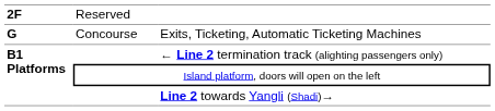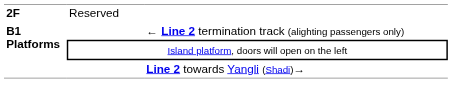 <table border="0" cellspacing="0" cellpadding="3">
 <tr>
 <td style="border-top:solid 1px gray;" width="80" valign="top"><strong>2F</strong></td>
 <td style="border-top:solid 1px gray;" width="100" valign="top">Reserved</td>
 <td style="border-top:solid 1px gray;" width="410" valign="top"></td>
-</tr>
-<tr>
-<td style="border-bottom:solid 1px gray; border-top:solid 1px gray;" valign="top" width="50"><strong>G</strong></td>
-<td style="border-bottom:solid 1px gray; border-top:solid 1px gray;" valign="top" width="100">Concourse</td>
-<td style="border-bottom:solid 1px gray; border-top:solid 1px gray;" valign="top" width="390">Exits, Ticketing, Automatic Ticketing Machines</td>
 </tr>
 <tr>
 <td rowspan="3" style="border-bottom:solid 1px gray;" valign="top"><strong>B1<br>Platforms</strong></td>
 <td></td>
 <td><span>←</span> <a href='#'><span><span><strong>Line 2</strong></span></span></a> termination track <small>(alighting passengers only)</small></td>
 </tr>
 <tr>
 <td colspan="2" style="border-right:solid 2px black;border-left:solid 2px black;border-top:solid 2px black;border-bottom:solid 2px black;text-align:center;"><small><a href='#'>Island platform</a>, doors will open on the left</small></td>
 </tr>
 <tr>
 <td style="border-bottom:solid 1px gray;"></td>
 <td style="border-bottom:solid 1px gray;"> <a href='#'><span><span><strong>Line 2</strong></span></span></a> towards <a href='#'>Yangli</a> <small>(<a href='#'>Shadi</a>)</small>→</td>
 </tr>
 <tr>
 </tr>
 </table>
